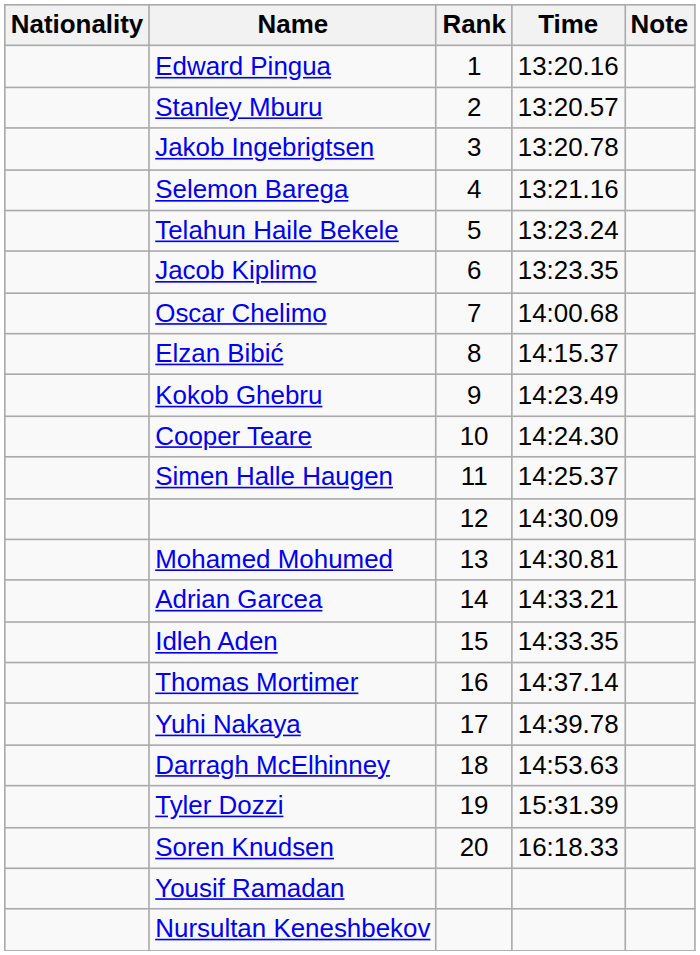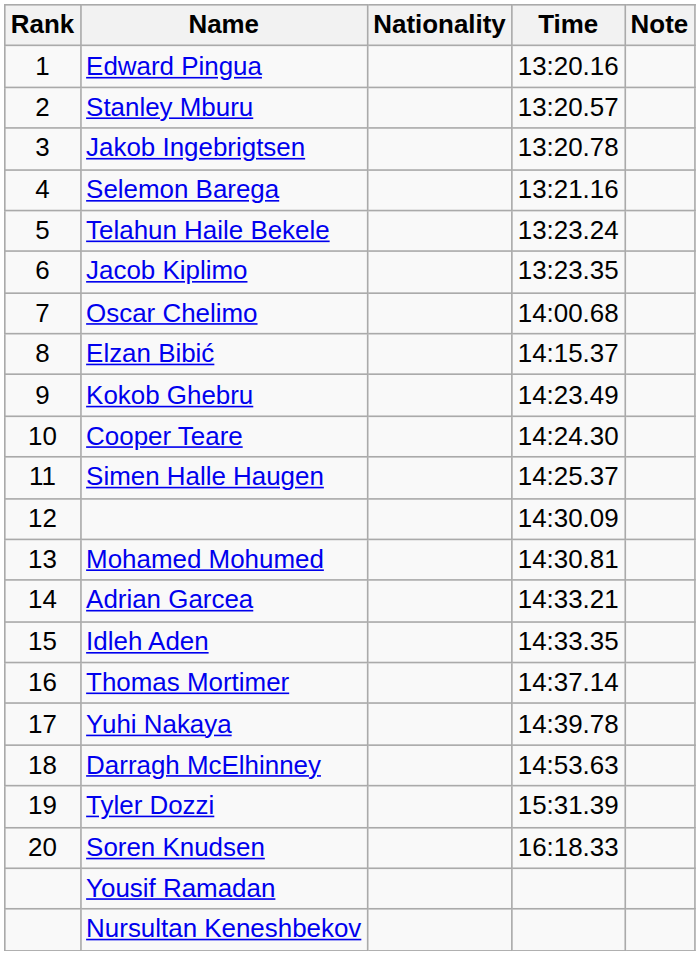 <table class="wikitable sortable" style="text-align:center">
 <tr>
+<th>Rank</th>
+<th>Name</th>
 <th>Nationality</th>
-<th>Name</th>
-<th>Rank</th>
 <th>Time</th>
 <th>Note</th>
 </tr>
 <tr>
+<td>1</td>
+<td align=left><a href='#'>Edward Pingua</a></td>
 <td align=left></td>
-<td align=left><a href='#'>Edward Pingua</a></td>
-<td>1</td>
 <td>13:20.16</td>
 <td></td>
 </tr>
 <tr>
+<td>2</td>
+<td align=left><a href='#'>Stanley Mburu</a></td>
 <td align=left></td>
-<td align=left><a href='#'>Stanley Mburu</a></td>
-<td>2</td>
 <td>13:20.57</td>
 <td></td>
 </tr>
 <tr>
+<td>3</td>
+<td align=left><a href='#'>Jakob Ingebrigtsen</a></td>
 <td align=left></td>
-<td align=left><a href='#'>Jakob Ingebrigtsen</a></td>
-<td>3</td>
 <td>13:20.78</td>
 <td></td>
 </tr>
 <tr>
+<td>4</td>
+<td align=left><a href='#'>Selemon Barega</a></td>
 <td align=left></td>
-<td align=left><a href='#'>Selemon Barega</a></td>
-<td>4</td>
 <td>13:21.16</td>
 <td></td>
 </tr>
 <tr>
+<td>5</td>
+<td align=left><a href='#'>Telahun Haile Bekele</a></td>
 <td align=left></td>
-<td align=left><a href='#'>Telahun Haile Bekele</a></td>
-<td>5</td>
 <td>13:23.24</td>
 <td></td>
 </tr>
 <tr>
+<td>6</td>
+<td align=left><a href='#'>Jacob Kiplimo</a></td>
 <td align=left></td>
-<td align=left><a href='#'>Jacob Kiplimo</a></td>
-<td>6</td>
 <td>13:23.35</td>
 <td></td>
 </tr>
 <tr>
+<td>7</td>
+<td align=left><a href='#'>Oscar Chelimo</a></td>
 <td align=left></td>
-<td align=left><a href='#'>Oscar Chelimo</a></td>
-<td>7</td>
 <td>14:00.68</td>
 <td></td>
 </tr>
 <tr>
+<td>8</td>
+<td align=left><a href='#'>Elzan Bibić</a></td>
 <td align=left></td>
-<td align=left><a href='#'>Elzan Bibić</a></td>
-<td>8</td>
 <td>14:15.37</td>
 <td></td>
 </tr>
 <tr>
+<td>9</td>
+<td align=left><a href='#'>Kokob Ghebru</a></td>
 <td align=left></td>
-<td align=left><a href='#'>Kokob Ghebru</a></td>
-<td>9</td>
 <td>14:23.49</td>
 <td></td>
 </tr>
 <tr>
+<td>10</td>
+<td align=left><a href='#'>Cooper Teare</a></td>
 <td align=left></td>
-<td align=left><a href='#'>Cooper Teare</a></td>
-<td>10</td>
 <td>14:24.30</td>
 <td></td>
 </tr>
 <tr>
+<td>11</td>
+<td align=left><a href='#'>Simen Halle Haugen</a></td>
 <td align=left></td>
-<td align=left><a href='#'>Simen Halle Haugen</a></td>
-<td>11</td>
 <td>14:25.37</td>
 <td></td>
 </tr>
 <tr>
+<td>12</td>
 <td align=left></td>
 <td align=left></td>
-<td>12</td>
 <td>14:30.09</td>
 <td></td>
 </tr>
 <tr>
+<td>13</td>
+<td align=left><a href='#'>Mohamed Mohumed</a></td>
 <td align=left></td>
-<td align=left><a href='#'>Mohamed Mohumed</a></td>
-<td>13</td>
 <td>14:30.81</td>
 <td></td>
 </tr>
 <tr>
+<td>14</td>
+<td align=left><a href='#'>Adrian Garcea</a></td>
 <td align=left></td>
-<td align=left><a href='#'>Adrian Garcea</a></td>
-<td>14</td>
 <td>14:33.21</td>
 <td></td>
 </tr>
 <tr>
+<td>15</td>
+<td align=left><a href='#'>Idleh Aden</a></td>
 <td align=left></td>
-<td align=left><a href='#'>Idleh Aden</a></td>
-<td>15</td>
 <td>14:33.35</td>
 <td></td>
 </tr>
 <tr>
+<td>16</td>
+<td align=left><a href='#'>Thomas Mortimer</a></td>
 <td align=left></td>
-<td align=left><a href='#'>Thomas Mortimer</a></td>
-<td>16</td>
 <td>14:37.14</td>
 <td></td>
 </tr>
 <tr>
+<td>17</td>
+<td align=left><a href='#'>Yuhi Nakaya</a></td>
 <td align=left></td>
-<td align=left><a href='#'>Yuhi Nakaya</a></td>
-<td>17</td>
 <td>14:39.78</td>
 <td></td>
 </tr>
 <tr>
+<td>18</td>
+<td align=left><a href='#'>Darragh McElhinney</a></td>
 <td align=left></td>
-<td align=left><a href='#'>Darragh McElhinney</a></td>
-<td>18</td>
 <td>14:53.63</td>
 <td></td>
 </tr>
 <tr>
+<td>19</td>
+<td align=left><a href='#'>Tyler Dozzi</a></td>
 <td align=left></td>
-<td align=left><a href='#'>Tyler Dozzi</a></td>
-<td>19</td>
 <td>15:31.39</td>
 <td></td>
 </tr>
 <tr>
+<td>20</td>
+<td align=left><a href='#'>Soren Knudsen</a></td>
 <td align=left></td>
-<td align=left><a href='#'>Soren Knudsen</a></td>
-<td>20</td>
 <td>16:18.33</td>
 <td></td>
 </tr>
 <tr>
+<td></td>
+<td align=left><a href='#'>Yousif Ramadan</a></td>
 <td align=left></td>
-<td align=left><a href='#'>Yousif Ramadan</a></td>
-<td></td>
 <td></td>
 <td></td>
 </tr>
 <tr>
+<td></td>
+<td align=left><a href='#'>Nursultan Keneshbekov</a></td>
 <td align=left></td>
-<td align=left><a href='#'>Nursultan Keneshbekov</a></td>
-<td></td>
 <td></td>
 <td></td>
 </tr>
 </table>
